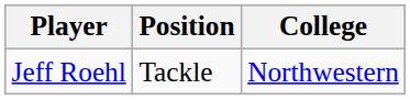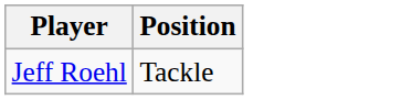 <table class="wikitable">
 <tr>
 <th>Player</th>
 <th>Position</th>
-<th>College</th>
 </tr>
 <tr>
 <td><a href='#'>Jeff Roehl</a></td>
 <td>Tackle</td>
-<td><a href='#'>Northwestern</a></td>
 </tr>
 </table>
